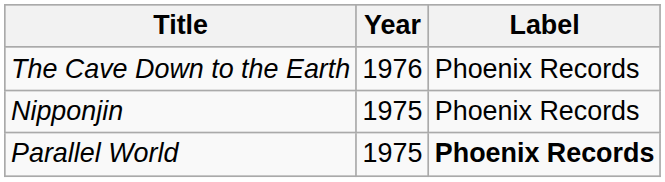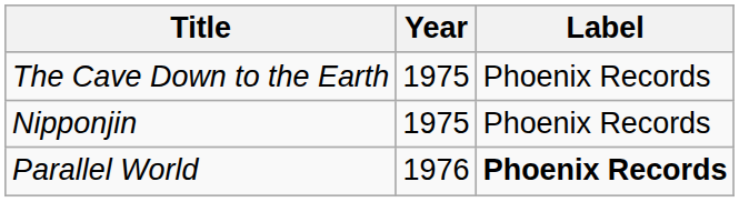 <table class="wikitable">
 <tr>
 <th>Title</th>
 <th>Year</th>
 <th>Label</th>
 </tr>
 <tr>
 <td><em>The Cave Down to the Earth</em></td>
-<td>1976</td>
+<td>1975</td>
 <td>Phoenix Records</td>
 </tr>
 <tr>
 <td><em>Nipponjin</em></td>
 <td>1975</td>
 <td>Phoenix Records</td>
 </tr>
 <tr>
 <td><em>Parallel World</em></td>
-<td>1975</td>
+<td>1976</td>
 <td><strong>Phoenix Records</strong></td>
 </tr>
 </table>
